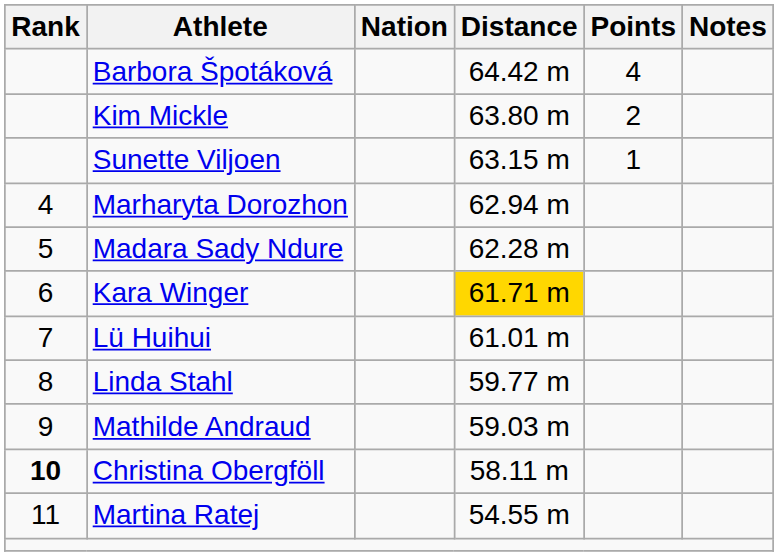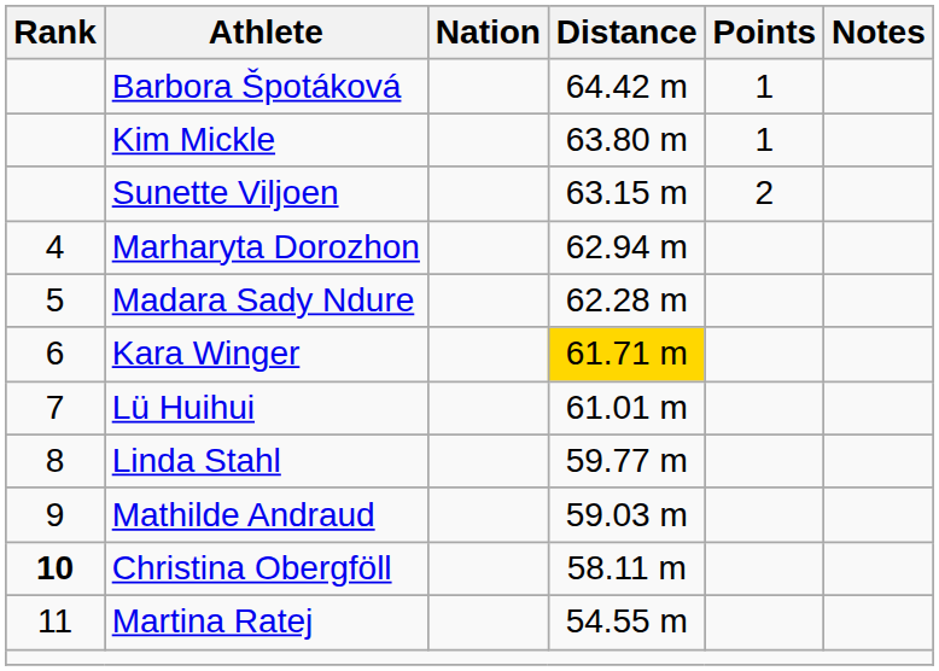 <table class="wikitable mw-datatable sortable" style="text-align:center;">
 <tr>
 <th>Rank</th>
 <th>Athlete</th>
 <th>Nation</th>
 <th>Distance</th>
 <th>Points</th>
 <th>Notes</th>
 </tr>
 <tr>
 <td></td>
 <td align=left><a href='#'>Barbora Špotáková</a></td>
 <td align=left></td>
 <td>64.42 m</td>
-<td>4</td>
+<td>1</td>
 <td></td>
 </tr>
 <tr>
 <td></td>
 <td align=left><a href='#'>Kim Mickle</a></td>
 <td align=left></td>
 <td>63.80 m</td>
-<td>2</td>
+<td>1</td>
 <td></td>
 </tr>
 <tr>
 <td></td>
 <td align=left><a href='#'>Sunette Viljoen</a></td>
 <td align=left></td>
 <td>63.15 m</td>
-<td>1</td>
+<td>2</td>
 <td></td>
 </tr>
 <tr>
 <td>4</td>
 <td align=left><a href='#'>Marharyta Dorozhon</a></td>
 <td align=left></td>
 <td>62.94 m</td>
 <td></td>
 <td></td>
 </tr>
 <tr>
 <td>5</td>
 <td align=left><a href='#'>Madara Sady Ndure</a></td>
 <td align=left></td>
 <td>62.28 m</td>
 <td></td>
 <td></td>
 </tr>
 <tr>
 <td>6</td>
 <td align=left><a href='#'>Kara Winger</a></td>
 <td align=left></td>
 <td style="background: gold;">61.71 m</td>
 <td></td>
 <td></td>
 </tr>
 <tr>
 <td>7</td>
 <td align=left><a href='#'>Lü Huihui</a></td>
 <td align=left></td>
 <td>61.01 m</td>
 <td></td>
 <td></td>
 </tr>
 <tr>
 <td>8</td>
 <td align=left><a href='#'>Linda Stahl</a></td>
 <td align=left></td>
 <td>59.77 m</td>
 <td></td>
 <td></td>
 </tr>
 <tr>
 <td>9</td>
 <td align=left><a href='#'>Mathilde Andraud</a></td>
 <td align=left></td>
 <td>59.03 m</td>
 <td></td>
 <td></td>
 </tr>
 <tr>
 <td><strong>10</strong></td>
 <td align=left><a href='#'>Christina Obergföll</a></td>
 <td align=left></td>
 <td>58.11 m</td>
 <td></td>
 <td></td>
 </tr>
 <tr>
 <td>11</td>
 <td align=left><a href='#'>Martina Ratej</a></td>
 <td align=left></td>
 <td>54.55 m</td>
 <td></td>
 <td></td>
 </tr>
 <tr class="sortbottom">
 <td colspan=6></td>
 </tr>
 </table>
